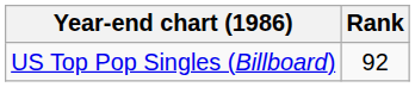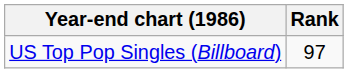 <table class="wikitable">
 <tr>
 <th>Year-end chart (1986)</th>
 <th>Rank</th>
 </tr>
 <tr>
 <td><a href='#'>US Top Pop Singles (<em>Billboard</em>)</a></td>
-<td style="text-align:center;">92</td>
+<td style="text-align:center;">97</td>
 </tr>
 </table>
